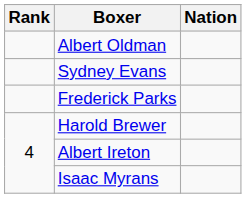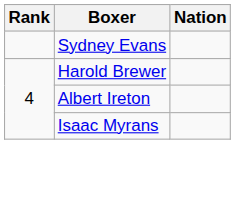 <table class="wikitable sortable">
 <tr>
 <th>Rank</th>
 <th>Boxer</th>
 <th>Nation</th>
 </tr>
 <tr>
 <td align=center></td>
-<td><a href='#'>Albert Oldman</a></td>
-<td></td>
-</tr>
-<tr>
-<td align=center></td>
 <td><a href='#'>Sydney Evans</a></td>
-<td></td>
-</tr>
-<tr>
-<td align=center></td>
-<td><a href='#'>Frederick Parks</a></td>
 <td></td>
 </tr>
 <tr>
 <td align=center rowspan=3>4</td>
 <td><a href='#'>Harold Brewer</a></td>
 <td></td>
 </tr>
 <tr>
 <td><a href='#'>Albert Ireton</a></td>
 <td></td>
 </tr>
 <tr>
 <td><a href='#'>Isaac Myrans</a></td>
 <td></td>
 </tr>
 </table>
